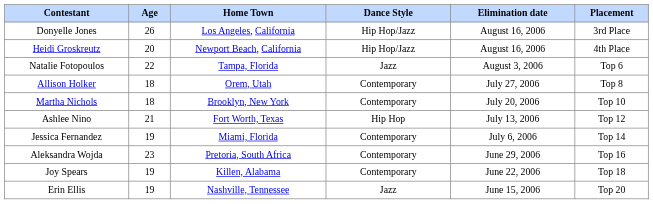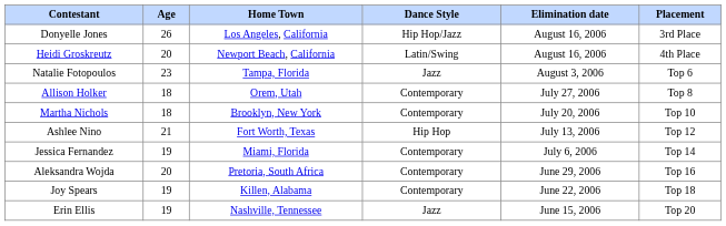 <table border="1" cellpadding="4" cellspacing="0"  style="text-align:center; font-size:90%; border-collapse:collapse; width:75%;">
 <tr style="background:#C1D8FF;">
 <th style="width:12%;">Contestant</th>
 <th style="width:4%; text-align:center;">Age</th>
 <th style="width:15%;">Home Town</th>
 <th style="width:12%;">Dance Style</th>
 <th style="width:12%;">Elimination date</th>
 <th style="width:6%;">Placement</th>
 </tr>
 <tr>
 <td>Donyelle Jones</td>
 <td>26</td>
 <td><a href='#'>Los Angeles</a>, <a href='#'>California</a></td>
 <td>Hip Hop/Jazz</td>
 <td>August 16, 2006</td>
 <td>3rd Place</td>
 </tr>
 <tr>
 <td><a href='#'>Heidi Groskreutz</a></td>
 <td>20</td>
 <td><a href='#'>Newport Beach</a>, <a href='#'>California</a></td>
-<td>Hip Hop/Jazz</td>
+<td>Latin/Swing</td>
 <td>August 16, 2006</td>
 <td>4th Place</td>
 </tr>
 <tr>
 <td>Natalie Fotopoulos</td>
-<td>22</td>
+<td>23</td>
 <td><a href='#'>Tampa, Florida</a></td>
 <td>Jazz</td>
 <td>August 3, 2006</td>
 <td>Top 6</td>
 </tr>
 <tr>
 <td><a href='#'>Allison Holker</a></td>
 <td>18</td>
 <td><a href='#'>Orem, Utah</a></td>
 <td>Contemporary</td>
 <td>July 27, 2006</td>
 <td>Top 8</td>
 </tr>
 <tr>
 <td><a href='#'>Martha Nichols</a></td>
 <td>18</td>
 <td><a href='#'>Brooklyn, New York</a></td>
 <td>Contemporary</td>
 <td>July 20, 2006</td>
 <td>Top 10</td>
 </tr>
 <tr>
 <td>Ashlee Nino</td>
 <td>21</td>
 <td><a href='#'>Fort Worth, Texas</a></td>
 <td>Hip Hop</td>
 <td>July 13, 2006</td>
 <td>Top 12</td>
 </tr>
 <tr>
 <td>Jessica Fernandez</td>
 <td>19</td>
 <td><a href='#'>Miami, Florida</a></td>
 <td>Contemporary</td>
 <td>July 6, 2006</td>
 <td>Top 14</td>
 </tr>
 <tr>
 <td>Aleksandra Wojda</td>
-<td>23</td>
+<td>20</td>
 <td><a href='#'>Pretoria, South Africa</a></td>
 <td>Contemporary</td>
 <td>June 29, 2006</td>
 <td>Top 16</td>
 </tr>
 <tr>
 <td>Joy Spears</td>
 <td>19</td>
 <td><a href='#'>Killen, Alabama</a></td>
 <td>Contemporary</td>
 <td>June 22, 2006</td>
 <td>Top 18</td>
 </tr>
 <tr>
 <td>Erin Ellis</td>
 <td>19</td>
 <td><a href='#'>Nashville, Tennessee</a></td>
 <td>Jazz</td>
 <td>June 15, 2006</td>
 <td>Top 20</td>
 </tr>
 </table>
